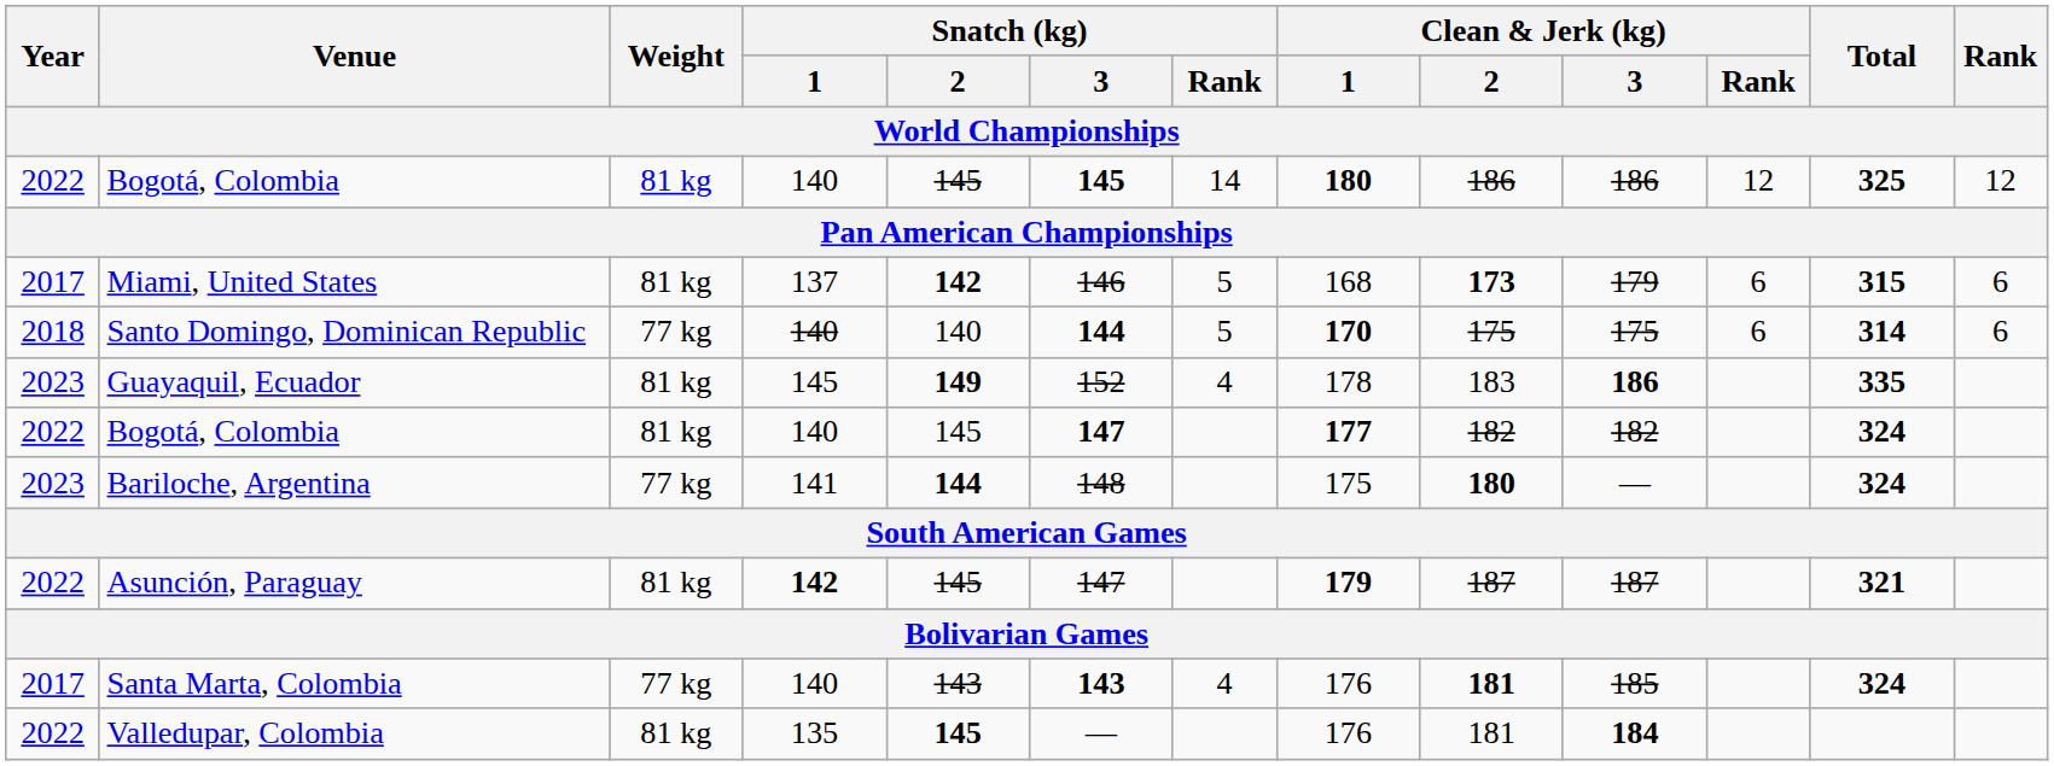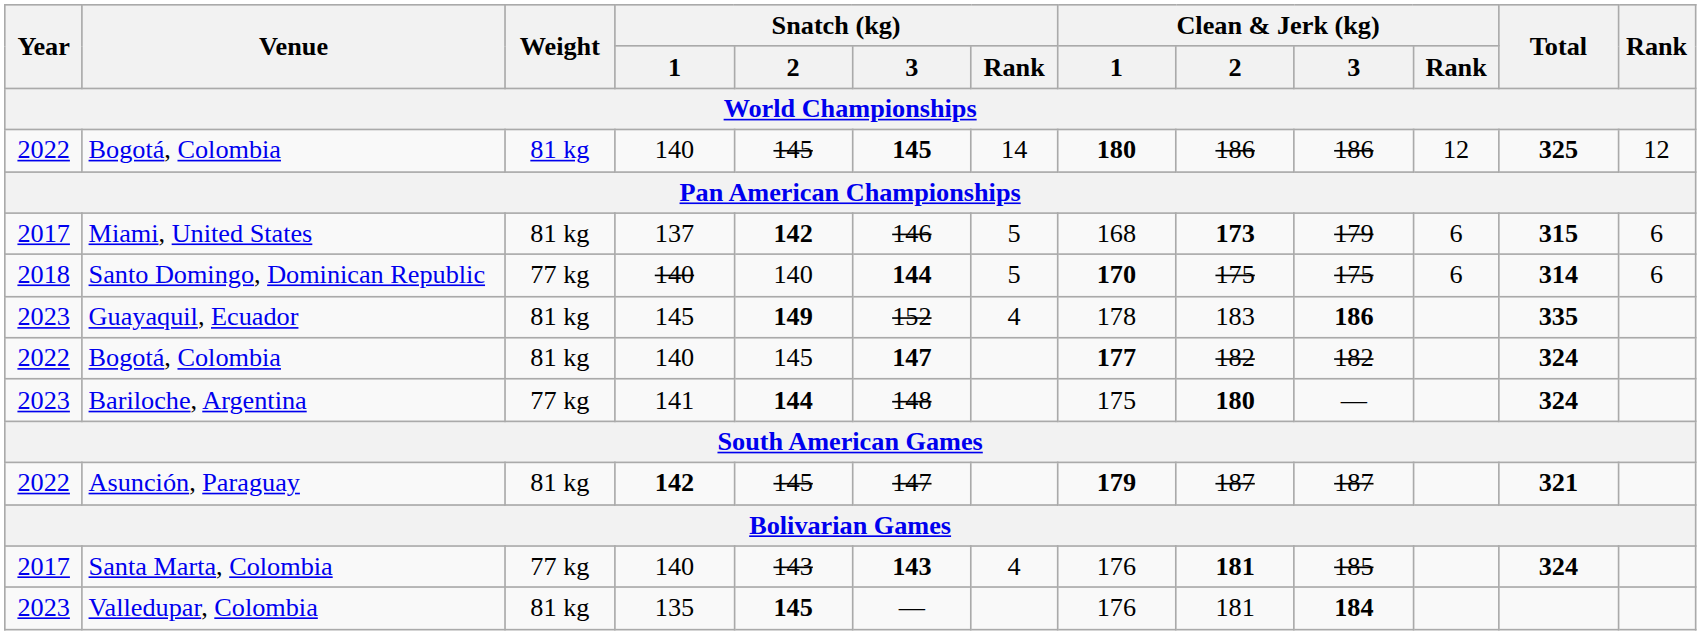 <table class = "wikitable" style="text-align:center;">
 <tr>
 <th rowspan=2 width=40>Year</th>
 <th rowspan=2 width=250>Venue</th>
 <th rowspan=2 width=60>Weight</th>
 <th colspan=4>Snatch (kg)</th>
 <th colspan=4>Clean & Jerk (kg)</th>
 <th rowspan=2 width=65>Total</th>
 <th rowspan=2 width=40>Rank</th>
 </tr>
 <tr>
 <th width=65>1</th>
 <th width=65>2</th>
 <th width=65>3</th>
 <th width=45>Rank</th>
 <th width=65>1</th>
 <th width=65>2</th>
 <th width=65>3</th>
 <th width=45>Rank</th>
 </tr>
 <tr>
 <th colspan=13><a href='#'>World Championships</a></th>
 </tr>
 <tr>
 <td><a href='#'>2022</a></td>
 <td align=left> <a href='#'>Bogotá</a>, <a href='#'>Colombia</a></td>
 <td><a href='#'>81 kg</a></td>
 <td>140</td>
 <td><s>145</s></td>
 <td><strong>145</strong></td>
 <td>14</td>
 <td><strong>180</strong></td>
 <td><s>186</s></td>
 <td><s>186</s></td>
 <td>12</td>
 <td><strong>325</strong></td>
 <td>12</td>
 </tr>
 <tr>
 <th colspan=13><a href='#'>Pan American Championships</a></th>
 </tr>
 <tr>
 <td><a href='#'>2017</a></td>
 <td align=left> <a href='#'>Miami</a>, <a href='#'>United States</a></td>
 <td>81 kg</td>
 <td>137</td>
 <td><strong>142</strong></td>
 <td><s>146</s></td>
 <td>5</td>
 <td>168</td>
 <td><strong>173</strong></td>
 <td><s>179</s></td>
 <td>6</td>
 <td><strong>315</strong></td>
 <td>6</td>
 </tr>
 <tr>
 <td><a href='#'>2018</a></td>
 <td align=left> <a href='#'>Santo Domingo</a>, <a href='#'>Dominican Republic</a></td>
 <td>77 kg</td>
 <td><s>140</s></td>
 <td>140</td>
 <td><strong>144</strong></td>
 <td>5</td>
 <td><strong>170</strong></td>
 <td><s>175</s></td>
 <td><s>175</s></td>
 <td>6</td>
 <td><strong>314</strong></td>
 <td>6</td>
 </tr>
 <tr>
 <td><a href='#'>2023</a></td>
 <td align=left> <a href='#'>Guayaquil</a>, <a href='#'>Ecuador</a></td>
 <td>81 kg</td>
 <td>145</td>
 <td><strong>149</strong></td>
 <td><s>152</s></td>
 <td>4</td>
 <td>178</td>
 <td>183</td>
 <td><strong>186</strong></td>
 <td></td>
 <td><strong>335</strong></td>
 <td></td>
 </tr>
 <tr>
 <td><a href='#'>2022</a></td>
 <td align=left> <a href='#'>Bogotá</a>, <a href='#'>Colombia</a></td>
 <td>81 kg</td>
 <td>140</td>
 <td>145</td>
 <td><strong>147</strong></td>
 <td></td>
 <td><strong>177</strong></td>
 <td><s>182</s></td>
 <td><s>182</s></td>
 <td></td>
 <td><strong>324</strong></td>
 <td></td>
 </tr>
 <tr>
 <td><a href='#'>2023</a></td>
 <td align=left> <a href='#'>Bariloche</a>, <a href='#'>Argentina</a></td>
 <td>77 kg</td>
 <td>141</td>
 <td><strong>144</strong></td>
 <td><s>148</s></td>
 <td></td>
 <td>175</td>
 <td><strong>180</strong></td>
 <td>—</td>
 <td></td>
 <td><strong>324</strong></td>
 <td></td>
 </tr>
 <tr>
 <th colspan=13><a href='#'>South American Games</a></th>
 </tr>
 <tr>
 <td><a href='#'>2022</a></td>
 <td align=left> <a href='#'>Asunción</a>, <a href='#'>Paraguay</a></td>
 <td>81 kg</td>
 <td><strong>142</strong></td>
 <td><s>145</s></td>
 <td><s>147</s></td>
 <td></td>
 <td><strong>179</strong></td>
 <td><s>187</s></td>
 <td><s>187</s></td>
 <td></td>
 <td><strong>321</strong></td>
 <td></td>
 </tr>
 <tr>
 <th colspan=13><a href='#'>Bolivarian Games</a></th>
 </tr>
 <tr>
 <td><a href='#'>2017</a></td>
 <td align=left> <a href='#'>Santa Marta</a>, <a href='#'>Colombia</a></td>
 <td>77 kg</td>
 <td>140</td>
 <td><s>143</s></td>
 <td><strong>143</strong></td>
 <td>4</td>
 <td>176</td>
 <td><strong>181</strong></td>
 <td><s>185</s></td>
 <td></td>
 <td><strong>324</strong></td>
 <td></td>
 </tr>
 <tr>
-<td><a href='#'>2022</a></td>
+<td><a href='#'>2023</a></td>
 <td align=left> <a href='#'>Valledupar</a>, <a href='#'>Colombia</a></td>
 <td>81 kg</td>
 <td>135</td>
 <td><strong>145</strong></td>
 <td>—</td>
 <td></td>
 <td>176</td>
 <td>181</td>
 <td><strong>184</strong></td>
 <td></td>
 <td></td>
 <td></td>
 </tr>
 </table>
